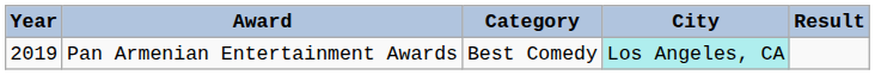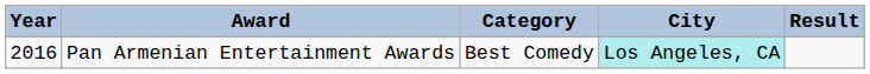 <table class="wikitable">
 <tr align="center">
 <th style="background:#B0C4DE;"><strong>Year</strong></th>
 <th style="background:#B0C4DE;"><strong>Award</strong></th>
 <th style="background:#B0C4DE;"><strong>Category</strong></th>
 <th style="background:#B0C4DE;"><strong>City</strong></th>
 <th style="background:#B0C4DE;"><strong>Result</strong></th>
 </tr>
 <tr>
-<td>2019</td>
+<td>2016</td>
 <td>Pan Armenian Entertainment Awards</td>
 <td>Best Comedy</td>
 <td style="background: paleturquoise;">Los Angeles, CA</td>
 <td></td>
 </tr>
 </table>
